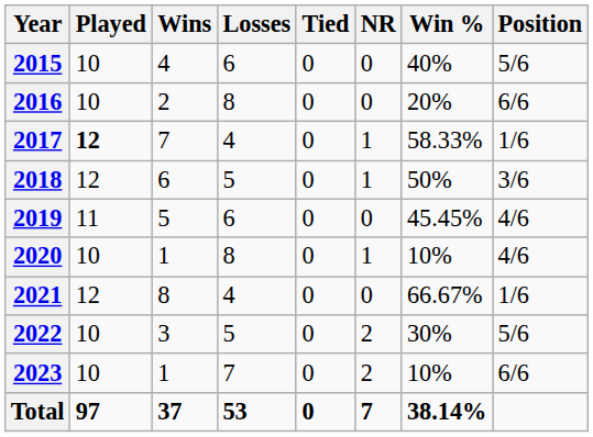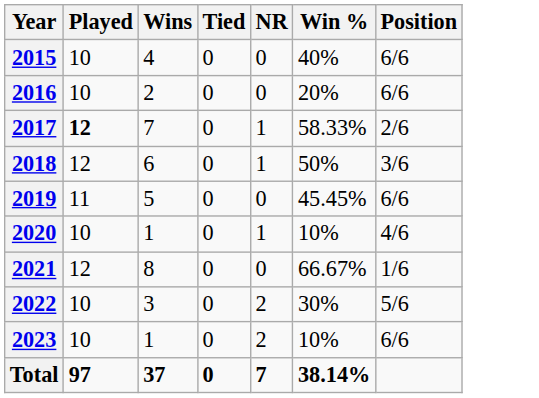 <table class="wikitable">
 <tr>
 <th>Year</th>
 <th>Played</th>
 <th>Wins</th>
-<th>Losses</th>
 <th>Tied</th>
 <th>NR</th>
 <th>Win %</th>
 <th>Position</th>
 </tr>
 <tr>
 <th><a href='#'>2015</a></th>
 <td>10</td>
 <td>4</td>
-<td>6</td>
 <td>0</td>
 <td>0</td>
 <td>40%</td>
-<td>5/6</td>
+<td>6/6</td>
 </tr>
 <tr>
 <th><a href='#'>2016</a></th>
 <td>10</td>
 <td>2</td>
-<td>8</td>
 <td>0</td>
 <td>0</td>
 <td>20%</td>
 <td>6/6</td>
 </tr>
 <tr>
 <th><a href='#'>2017</a></th>
 <td><strong>12</strong></td>
 <td>7</td>
-<td>4</td>
 <td>0</td>
 <td>1</td>
 <td>58.33%</td>
-<td>1/6</td>
+<td>2/6</td>
 </tr>
 <tr>
 <th><a href='#'>2018</a></th>
 <td>12</td>
 <td>6</td>
-<td>5</td>
 <td>0</td>
 <td>1</td>
 <td>50%</td>
 <td>3/6</td>
 </tr>
 <tr>
 <th><a href='#'>2019</a></th>
 <td>11</td>
 <td>5</td>
-<td>6</td>
 <td>0</td>
 <td>0</td>
 <td>45.45%</td>
-<td>4/6</td>
+<td>6/6</td>
 </tr>
 <tr>
 <th><a href='#'>2020</a></th>
 <td>10</td>
 <td>1</td>
-<td>8</td>
 <td>0</td>
 <td>1</td>
 <td>10%</td>
 <td>4/6</td>
 </tr>
 <tr>
 <th><a href='#'>2021</a></th>
 <td>12</td>
 <td>8</td>
-<td>4</td>
 <td>0</td>
 <td>0</td>
 <td>66.67%</td>
 <td>1/6</td>
 </tr>
 <tr>
 <th><a href='#'>2022</a></th>
 <td>10</td>
 <td>3</td>
-<td>5</td>
 <td>0</td>
 <td>2</td>
 <td>30%</td>
 <td>5/6</td>
 </tr>
 <tr>
 <th><a href='#'>2023</a></th>
 <td>10</td>
 <td>1</td>
-<td>7</td>
 <td>0</td>
 <td>2</td>
 <td>10%</td>
 <td>6/6</td>
 </tr>
 <tr>
 <th>Total</th>
 <td><strong>97</strong></td>
 <td><strong>37</strong></td>
-<td><strong>53</strong></td>
 <td><strong>0</strong></td>
 <td><strong>7</strong></td>
 <td><strong>38.14%</strong></td>
 <td></td>
 </tr>
 </table>
